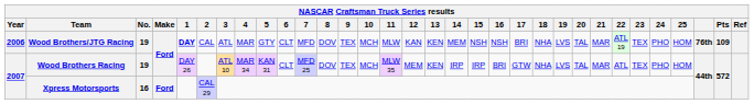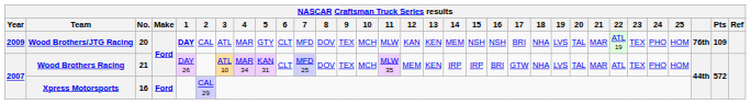 <table class="wikitable" style="text-align:center; font-size:75%">
 <tr>
 <th colspan=45><a href='#'>NASCAR</a> <a href='#'>Craftsman Truck Series</a> results</th>
 </tr>
 <tr>
 <th>Year</th>
 <th>Team</th>
 <th>No.</th>
 <th>Make</th>
 <th>1</th>
 <th>2</th>
 <th>3</th>
 <th>4</th>
 <th>5</th>
 <th>6</th>
 <th>7</th>
 <th>8</th>
 <th>9</th>
 <th>10</th>
 <th>11</th>
 <th>12</th>
 <th>13</th>
 <th>14</th>
 <th>15</th>
 <th>16</th>
 <th>17</th>
 <th>18</th>
 <th>19</th>
 <th>20</th>
 <th>21</th>
 <th>22</th>
 <th>23</th>
 <th>24</th>
 <th>25</th>
 <th></th>
 <th>Pts</th>
 <th>Ref</th>
 </tr>
 <tr>
-<th><a href='#'>2006</a></th>
+<th><a href='#'>2009</a></th>
 <th><a href='#'>Wood Brothers/JTG Racing</a></th>
-<th>19</th>
+<th>20</th>
 <th rowspan=2><a href='#'>Ford</a></th>
 <td><strong><a href='#'>DAY</a></strong></td>
 <td><a href='#'>CAL</a></td>
 <td><a href='#'>ATL</a></td>
 <td><a href='#'>MAR</a></td>
 <td><a href='#'>GTY</a></td>
 <td><a href='#'>CLT</a></td>
 <td><a href='#'>MFD</a></td>
 <td><a href='#'>DOV</a></td>
 <td><a href='#'>TEX</a></td>
 <td><a href='#'>MCH</a></td>
 <td><a href='#'>MLW</a></td>
 <td><a href='#'>KAN</a></td>
 <td><a href='#'>KEN</a></td>
 <td><a href='#'>MEM</a></td>
 <td><a href='#'>NSH</a></td>
 <td><a href='#'>NSH</a></td>
 <td><a href='#'>BRI</a></td>
 <td><a href='#'>NHA</a></td>
 <td><a href='#'>LVS</a></td>
 <td><a href='#'>TAL</a></td>
 <td><a href='#'>MAR</a></td>
 <td style="background:#DFFFDF;"><a href='#'>ATL</a><br><small>19</small></td>
 <td><a href='#'>TEX</a></td>
 <td><a href='#'>PHO</a></td>
 <td><a href='#'>HOM</a></td>
 <th>76th</th>
 <th>109</th>
 <th></th>
 </tr>
 <tr>
 <th rowspan=2><a href='#'>2007</a></th>
 <th><a href='#'>Wood Brothers Racing</a></th>
-<th>19</th>
+<th>21</th>
 <td style="background:#EFCFFF;"><a href='#'>DAY</a><br><small>26</small></td>
 <td></td>
 <td style="background:#FFDF9F;"><a href='#'>ATL</a><br><small>10</small></td>
 <td style="background:#EFCFFF;"><a href='#'>MAR</a><br><small>34</small></td>
 <td style="background:#EFCFFF;"><a href='#'>KAN</a><br><small>31</small></td>
 <td><a href='#'>CLT</a></td>
 <td style="background:#CFCFFF;"><a href='#'>MFD</a><br><small>25</small></td>
 <td><a href='#'>DOV</a></td>
 <td><a href='#'>TEX</a></td>
 <td><a href='#'>MCH</a></td>
 <td style="background:#EFCFFF;"><a href='#'>MLW</a><br><small>35</small></td>
 <td><a href='#'>MEM</a></td>
 <td><a href='#'>KEN</a></td>
 <td><a href='#'>IRP</a></td>
 <td><a href='#'>IRP</a></td>
 <td><a href='#'>BRI</a></td>
 <td><a href='#'>GTW</a></td>
 <td><a href='#'>NHA</a></td>
 <td><a href='#'>LVS</a></td>
 <td><a href='#'>TAL</a></td>
 <td><a href='#'>MAR</a></td>
 <td><a href='#'>ATL</a></td>
 <td><a href='#'>TEX</a></td>
 <td><a href='#'>PHO</a></td>
 <td><a href='#'>HOM</a></td>
 <th rowspan=2>44th</th>
 <th rowspan=2>572</th>
 <th rowspan=2></th>
 </tr>
 <tr>
 <th><a href='#'>Xpress Motorsports</a></th>
 <th>16</th>
 <th><a href='#'>Ford</a></th>
 <td></td>
 <td style="background:#CFCFFF;"><a href='#'>CAL</a><br><small>29</small></td>
 <td colspan=23></td>
 </tr>
 </table>
